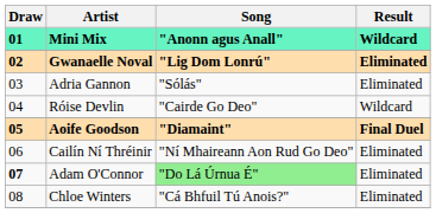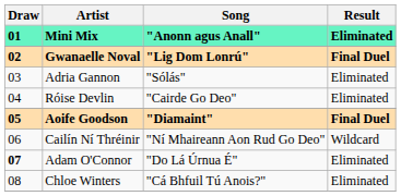 <table class="sortable wikitable">
 <tr>
 <th>Draw</th>
 <th>Artist</th>
 <th>Song</th>
 <th>Result</th>
 </tr>
 <tr style="font-weight:bold; background:#66f4c3;">
 <td>01</td>
 <td>Mini Mix</td>
 <td>"Anonn agus Anall"</td>
-<td>Wildcard</td>
+<td>Eliminated</td>
 </tr>
 <tr>
 </tr>
 <tr style="font-weight: bold; background: navajowhite;">
 <td>02</td>
 <td>Gwanaelle Noval</td>
 <td>"Lig Dom Lonrú"</td>
-<td>Eliminated</td>
+<td>Final Duel</td>
 </tr>
 <tr>
 <td>03</td>
 <td>Adria Gannon</td>
 <td>"Sólás"</td>
 <td>Eliminated</td>
 </tr>
 <tr>
 <td>04</td>
 <td>Róise Devlin</td>
 <td>"Cairde Go Deo"</td>
-<td>Wildcard</td>
+<td>Eliminated</td>
 </tr>
 <tr>
 </tr>
 <tr style="font-weight: bold; background: navajowhite;">
 <td>05</td>
 <td>Aoife Goodson</td>
 <td>"Diamaint"</td>
 <td>Final Duel</td>
 </tr>
 <tr>
 <td>06</td>
 <td>Cailín Ní Thréinir</td>
 <td>"Ní Mhaireann Aon Rud Go Deo"</td>
-<td>Eliminated</td>
+<td>Wildcard</td>
 </tr>
 <tr>
 <td><strong>07</strong></td>
 <td>Adam O'Connor</td>
-<td style="background: lightgreen;">"Do Lá Úrnua É"</td>
+<td>"Do Lá Úrnua É"</td>
 <td>Eliminated</td>
 </tr>
 <tr>
 <td>08</td>
 <td>Chloe Winters</td>
 <td>"Cá Bhfuil Tú Anois?"</td>
 <td>Eliminated</td>
 </tr>
 <tr>
 </tr>
 </table>
